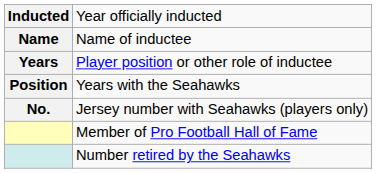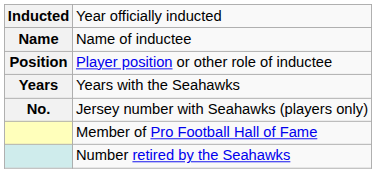 <table class="wikitable">
 <tr>
 <th scope="row">Inducted</th>
 <td>Year officially inducted</td>
 </tr>
 <tr>
 <th scope="row">Name</th>
 <td>Name of inductee</td>
 </tr>
 <tr>
-<th scope="row">Years</th>
+<th scope="row">Position</th>
 <td><a href='#'>Player position</a> or other role of inductee</td>
 </tr>
 <tr>
-<th scope="row">Position</th>
+<th scope="row">Years</th>
 <td>Years with the Seahawks</td>
 </tr>
 <tr>
 <th scope="row">No.</th>
 <td>Jersey number with Seahawks (players only)</td>
 </tr>
 <tr>
 <td style="background:#ffb;"></td>
 <td>Member of <a href='#'>Pro Football Hall of Fame</a></td>
 </tr>
 <tr>
 <td style="background:#cfecec;"></td>
 <td>Number <a href='#'>retired by the Seahawks</a></td>
 </tr>
 </table>
